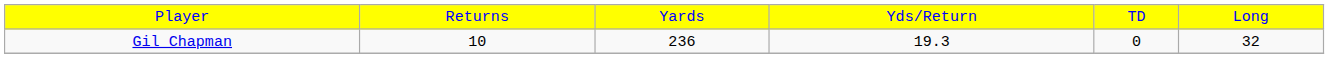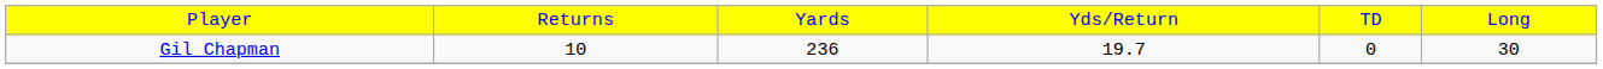 <table class="wikitable" width="90%">
 <tr align="center"  style="background:yellow;color:blue;">
 <td>Player</td>
 <td>Returns</td>
 <td>Yards</td>
 <td>Yds/Return</td>
 <td>TD</td>
 <td>Long</td>
 </tr>
 <tr align="center" bgcolor="">
 <td><a href='#'>Gil Chapman</a></td>
 <td>10</td>
 <td>236</td>
-<td>19.3</td>
+<td>19.7</td>
 <td>0</td>
-<td>32</td>
+<td>30</td>
 </tr>
 <tr>
 </tr>
 </table>
